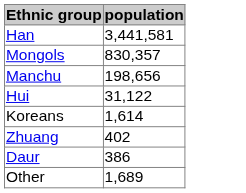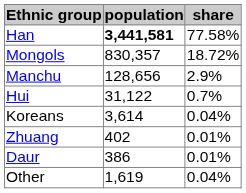 <table border=1 style="border-collapse: collapse;">
 <tr bgcolor=cccccc>
 <th>Ethnic group</th>
 <th>population</th>
+<th>share</th>
 </tr>
 <tr>
 <td><a href='#'>Han</a></td>
-<td>3,441,581</td>
+<td><strong>3,441,581</strong></td>
+<td>77.58%</td>
 </tr>
 <tr>
 <td><a href='#'>Mongols</a></td>
 <td>830,357</td>
+<td>18.72%</td>
 </tr>
 <tr>
 <td><a href='#'>Manchu</a></td>
-<td>198,656</td>
+<td>128,656</td>
+<td>2.9%</td>
 </tr>
 <tr>
 <td><a href='#'>Hui</a></td>
 <td>31,122</td>
+<td>0.7%</td>
 </tr>
 <tr>
 <td>Koreans</td>
-<td>1,614</td>
+<td>3,614</td>
+<td>0.04%</td>
 </tr>
 <tr>
 <td><a href='#'>Zhuang</a></td>
 <td>402</td>
+<td>0.01%</td>
 </tr>
 <tr>
 <td><a href='#'>Daur</a></td>
 <td>386</td>
+<td>0.01%</td>
 </tr>
 <tr>
 <td>Other</td>
-<td>1,689</td>
+<td>1,619</td>
+<td>0.04%</td>
 </tr>
 </table>
